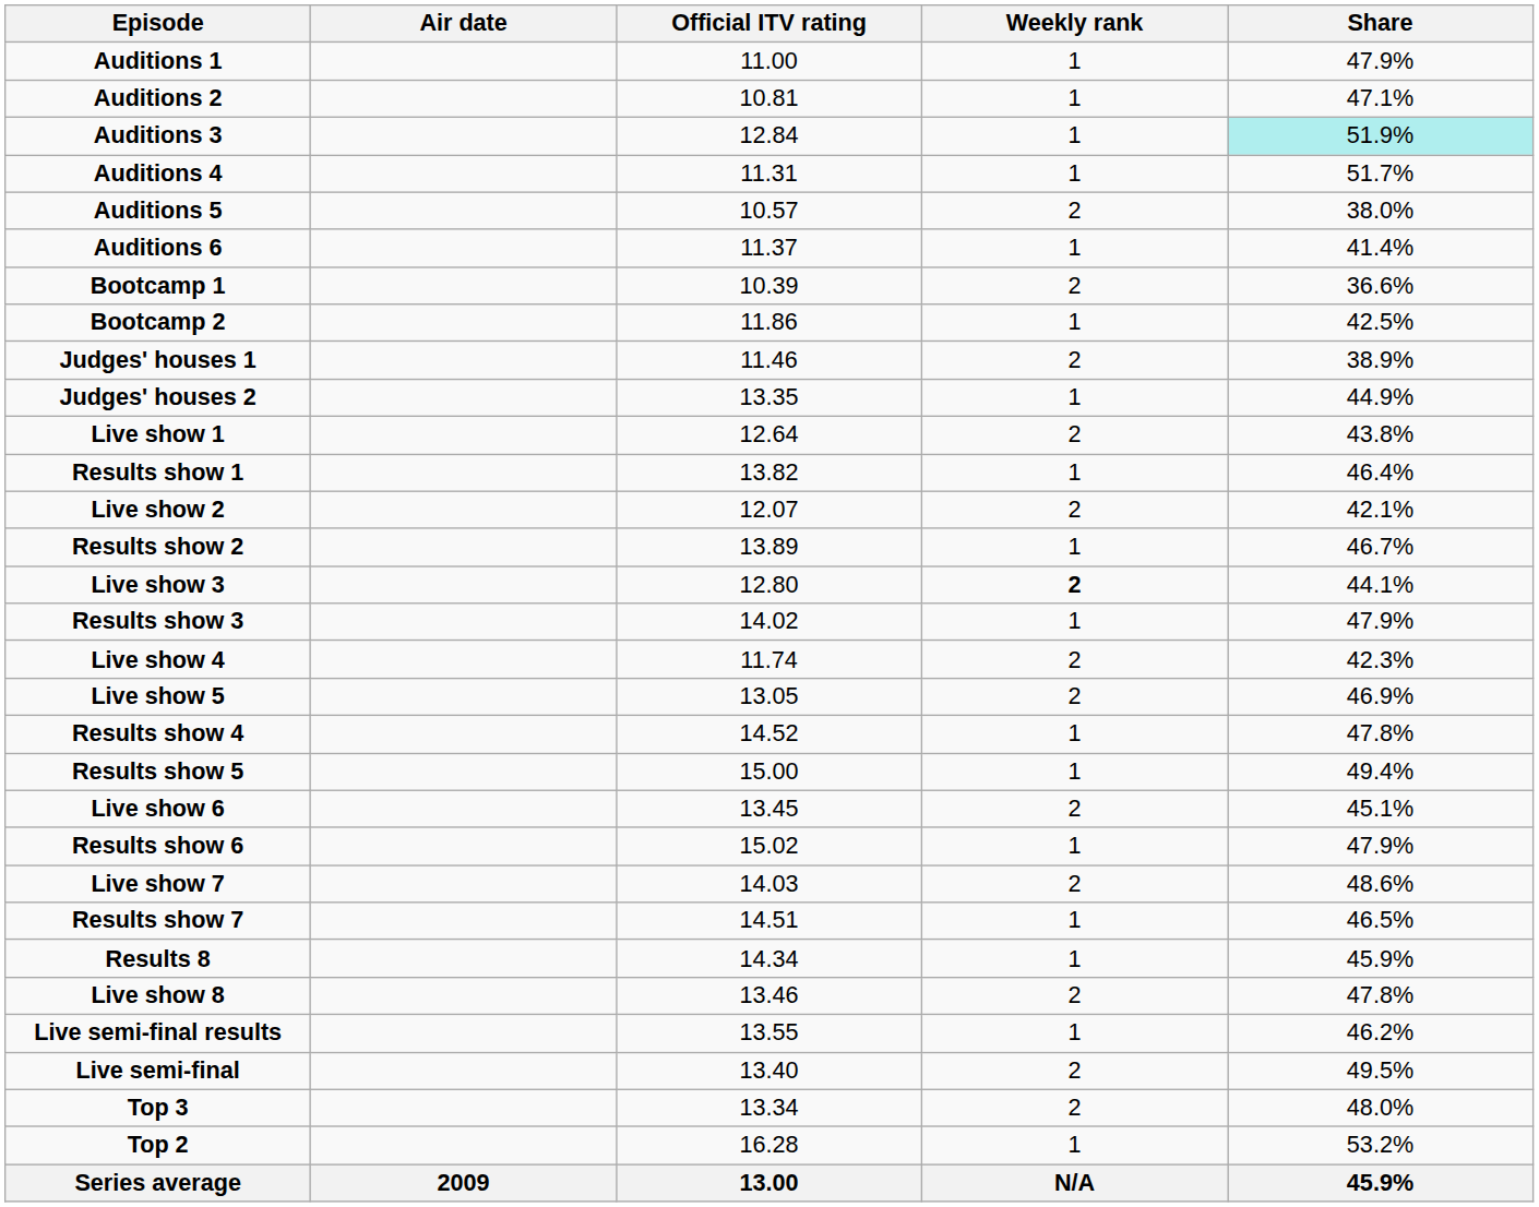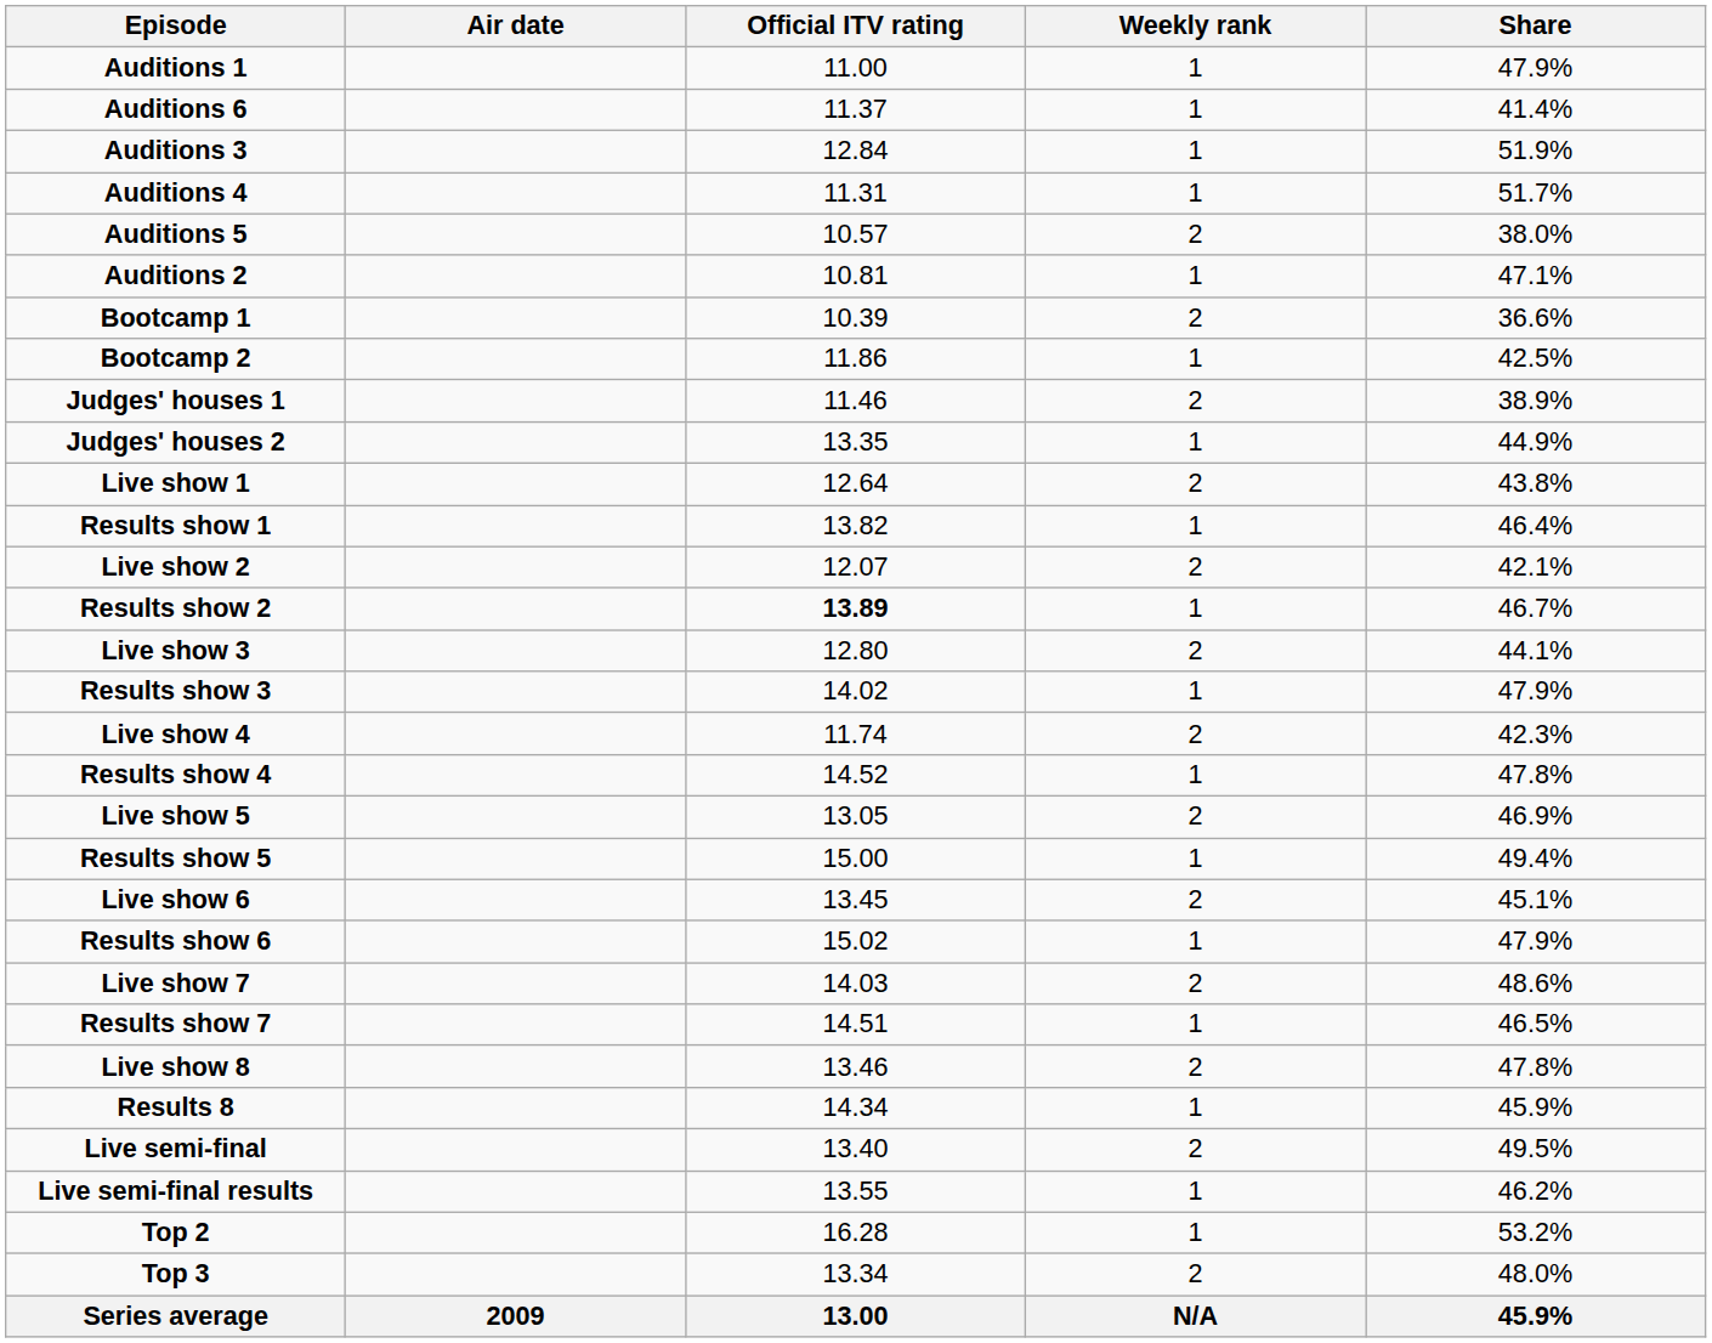 <table class="wikitable sortable" style="text-align:center">
 <tr>
 <th scope="col" style="width:200px;">Episode</th>
 <th scope="col" style="width:200px;">Air date</th>
 <th scope="col" style="width:200px;">Official ITV rating</th>
 <th scope="col" style="width:200px;">Weekly rank</th>
 <th scope="col" style="width:200px;">Share</th>
 </tr>
 <tr>
 <td><strong>Auditions 1</strong></td>
 <td></td>
 <td>11.00</td>
 <td>1</td>
 <td>47.9%</td>
 </tr>
 <tr>
-<td><strong>Auditions 2</strong></td>
+<td><strong>Auditions 6</strong></td>
 <td></td>
-<td>10.81</td>
+<td>11.37</td>
 <td>1</td>
-<td>47.1%</td>
+<td>41.4%</td>
 </tr>
 <tr>
 <td><strong>Auditions 3</strong></td>
 <td></td>
 <td>12.84</td>
 <td>1</td>
-<td style="background: paleturquoise;">51.9%</td>
+<td>51.9%</td>
 </tr>
 <tr>
 <td><strong>Auditions 4</strong></td>
 <td></td>
 <td>11.31</td>
 <td>1</td>
 <td>51.7%</td>
 </tr>
 <tr>
 <td><strong>Auditions 5</strong></td>
 <td></td>
 <td>10.57</td>
 <td>2</td>
 <td>38.0%</td>
 </tr>
 <tr>
-<td><strong>Auditions 6</strong></td>
+<td><strong>Auditions 2</strong></td>
 <td></td>
-<td>11.37</td>
+<td>10.81</td>
 <td>1</td>
-<td>41.4%</td>
+<td>47.1%</td>
 </tr>
 <tr>
 <td><strong>Bootcamp 1</strong></td>
 <td></td>
 <td>10.39</td>
 <td>2</td>
 <td>36.6%</td>
 </tr>
 <tr>
 <td><strong>Bootcamp 2</strong></td>
 <td></td>
 <td>11.86</td>
 <td>1</td>
 <td>42.5%</td>
 </tr>
 <tr>
 <td><strong>Judges' houses 1</strong></td>
 <td></td>
 <td>11.46</td>
 <td>2</td>
 <td>38.9%</td>
 </tr>
 <tr>
 <td><strong>Judges' houses 2</strong></td>
 <td></td>
 <td>13.35</td>
 <td>1</td>
 <td>44.9%</td>
 </tr>
 <tr>
 <td><strong>Live show 1</strong></td>
 <td></td>
 <td>12.64</td>
 <td>2</td>
 <td>43.8%</td>
 </tr>
 <tr>
 <td><strong>Results show 1</strong></td>
 <td></td>
 <td>13.82</td>
 <td>1</td>
 <td>46.4%</td>
 </tr>
 <tr>
 <td><strong>Live show 2</strong></td>
 <td></td>
 <td>12.07</td>
 <td>2</td>
 <td>42.1%</td>
 </tr>
 <tr>
 <td><strong>Results show 2</strong></td>
 <td></td>
-<td>13.89</td>
+<td><strong>13.89</strong></td>
 <td>1</td>
 <td>46.7%</td>
 </tr>
 <tr>
 <td><strong>Live show 3</strong></td>
 <td></td>
 <td>12.80</td>
-<td><strong>2</strong></td>
+<td>2</td>
 <td>44.1%</td>
 </tr>
 <tr>
 <td><strong>Results show 3</strong></td>
 <td></td>
 <td>14.02</td>
 <td>1</td>
 <td>47.9%</td>
 </tr>
 <tr>
 <td><strong>Live show 4</strong></td>
 <td></td>
 <td>11.74</td>
 <td>2</td>
 <td>42.3%</td>
 </tr>
 <tr>
+<td><strong>Results show 4</strong></td>
+<td></td>
+<td>14.52</td>
+<td>1</td>
+<td>47.8%</td>
+</tr>
+<tr>
 <td><strong>Live show 5</strong></td>
 <td></td>
 <td>13.05</td>
 <td>2</td>
 <td>46.9%</td>
-</tr>
-<tr>
-<td><strong>Results show 4</strong></td>
-<td></td>
-<td>14.52</td>
-<td>1</td>
-<td>47.8%</td>
 </tr>
 <tr>
 <td><strong>Results show 5</strong></td>
 <td></td>
 <td>15.00</td>
 <td>1</td>
 <td>49.4%</td>
 </tr>
 <tr>
 <td><strong>Live show 6</strong></td>
 <td></td>
 <td>13.45</td>
 <td>2</td>
 <td>45.1%</td>
 </tr>
 <tr>
 <td><strong>Results show 6</strong></td>
 <td></td>
 <td>15.02</td>
 <td>1</td>
 <td>47.9%</td>
 </tr>
 <tr>
 <td><strong>Live show 7</strong></td>
 <td></td>
 <td>14.03</td>
 <td>2</td>
 <td>48.6%</td>
 </tr>
 <tr>
 <td><strong>Results show 7</strong></td>
 <td></td>
 <td>14.51</td>
 <td>1</td>
 <td>46.5%</td>
 </tr>
 <tr>
+<td><strong>Live show 8</strong></td>
+<td></td>
+<td>13.46</td>
+<td>2</td>
+<td>47.8%</td>
+</tr>
+<tr>
 <td><strong>Results 8</strong></td>
 <td></td>
 <td>14.34</td>
 <td>1</td>
 <td>45.9%</td>
 </tr>
 <tr>
-<td><strong>Live show 8</strong></td>
+<td><strong>Live semi-final</strong></td>
 <td></td>
-<td>13.46</td>
+<td>13.40</td>
 <td>2</td>
-<td>47.8%</td>
+<td>49.5%</td>
 </tr>
 <tr>
 <td><strong>Live semi-final results</strong></td>
 <td></td>
 <td>13.55</td>
 <td>1</td>
 <td>46.2%</td>
 </tr>
 <tr>
-<td><strong>Live semi-final</strong></td>
+<td><strong>Top 2</strong></td>
 <td></td>
-<td>13.40</td>
-<td>2</td>
-<td>49.5%</td>
+<td>16.28</td>
+<td>1</td>
+<td>53.2%</td>
 </tr>
 <tr>
 <td><strong>Top 3</strong></td>
 <td></td>
 <td>13.34</td>
 <td>2</td>
 <td>48.0%</td>
 </tr>
 <tr>
-<td><strong>Top 2</strong></td>
-<td></td>
-<td>16.28</td>
-<td>1</td>
-<td>53.2%</td>
-</tr>
-<tr>
 <th><strong>Series average</strong></th>
 <th>2009</th>
 <th>13.00</th>
 <th>N/A</th>
 <th>45.9%</th>
 </tr>
 </table>
